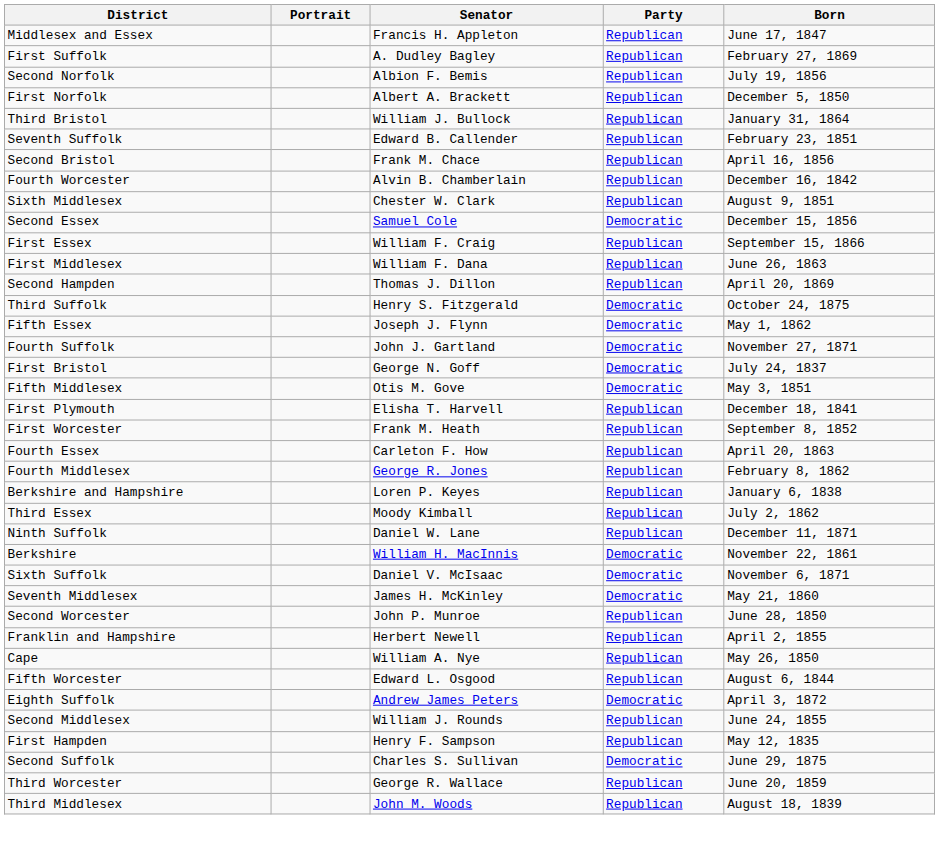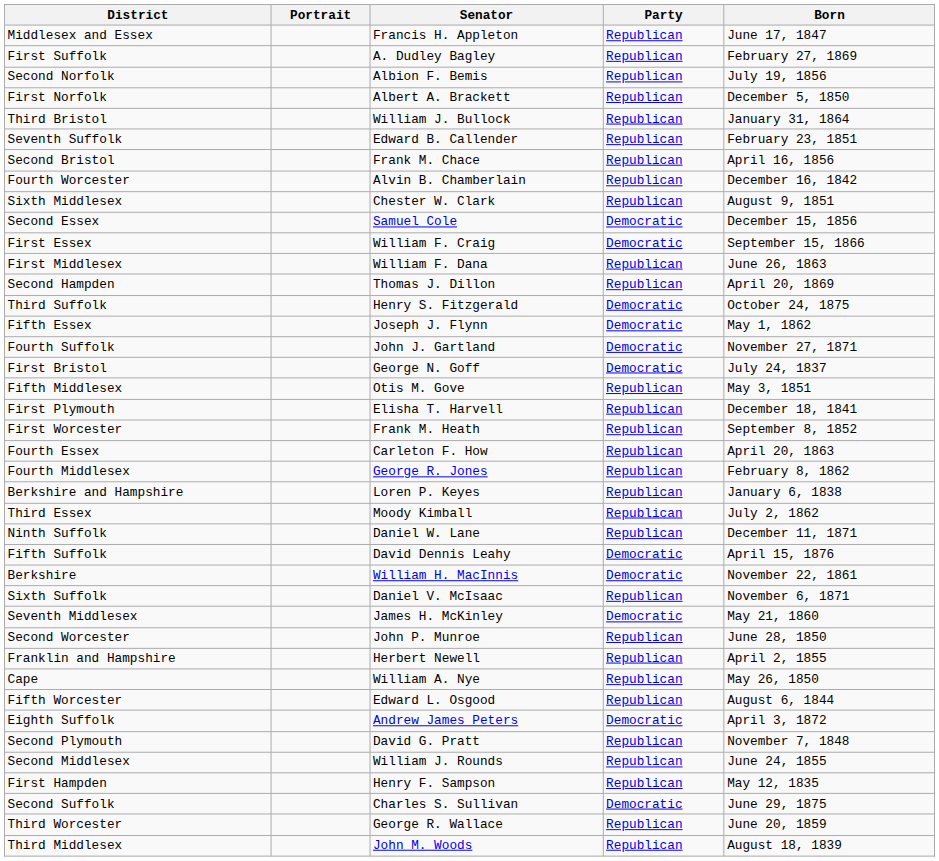 <table class='wikitable sortable' style="width:60%">
 <tr>
 <th>District</th>
 <th>Portrait</th>
 <th>Senator</th>
 <th>Party</th>
 <th data-sort-type="date">Born</th>
 </tr>
 <tr>
 <td>Middlesex and Essex</td>
 <td></td>
 <td>Francis H. Appleton</td>
 <td><a href='#'>Republican</a></td>
 <td>June 17, 1847</td>
 </tr>
 <tr>
 <td>First Suffolk</td>
 <td></td>
 <td>A. Dudley Bagley</td>
 <td><a href='#'>Republican</a></td>
 <td>February 27, 1869</td>
 </tr>
 <tr>
 <td>Second Norfolk</td>
 <td></td>
 <td>Albion F. Bemis</td>
 <td><a href='#'>Republican</a></td>
 <td>July 19, 1856</td>
 </tr>
 <tr>
 <td>First Norfolk</td>
 <td></td>
 <td>Albert A. Brackett</td>
 <td><a href='#'>Republican</a></td>
 <td>December 5, 1850</td>
 </tr>
 <tr>
 <td>Third Bristol</td>
 <td></td>
 <td>William J. Bullock</td>
 <td><a href='#'>Republican</a></td>
 <td>January 31, 1864</td>
 </tr>
 <tr>
 <td>Seventh Suffolk</td>
 <td></td>
 <td>Edward B. Callender</td>
 <td><a href='#'>Republican</a></td>
 <td>February 23, 1851</td>
 </tr>
 <tr>
 <td>Second Bristol</td>
 <td></td>
 <td>Frank M. Chace</td>
 <td><a href='#'>Republican</a></td>
 <td>April 16, 1856</td>
 </tr>
 <tr>
 <td>Fourth Worcester</td>
 <td></td>
 <td>Alvin B. Chamberlain</td>
 <td><a href='#'>Republican</a></td>
 <td>December 16, 1842</td>
 </tr>
 <tr>
 <td>Sixth Middlesex</td>
 <td></td>
 <td>Chester W. Clark</td>
 <td><a href='#'>Republican</a></td>
 <td>August 9, 1851</td>
 </tr>
 <tr>
 <td>Second Essex</td>
 <td></td>
 <td><a href='#'>Samuel Cole</a></td>
 <td><a href='#'>Democratic</a></td>
 <td>December 15, 1856</td>
 </tr>
 <tr>
 <td>First Essex</td>
 <td></td>
 <td>William F. Craig</td>
-<td><a href='#'>Republican</a></td>
+<td><a href='#'>Democratic</a></td>
 <td>September 15, 1866</td>
 </tr>
 <tr>
 <td>First Middlesex</td>
 <td></td>
 <td>William F. Dana</td>
 <td><a href='#'>Republican</a></td>
 <td>June 26, 1863</td>
 </tr>
 <tr>
 <td>Second Hampden</td>
 <td></td>
 <td>Thomas J. Dillon</td>
 <td><a href='#'>Republican</a></td>
 <td>April 20, 1869</td>
 </tr>
 <tr>
 <td>Third Suffolk</td>
 <td></td>
 <td>Henry S. Fitzgerald</td>
 <td><a href='#'>Democratic</a></td>
 <td>October 24, 1875</td>
 </tr>
 <tr>
 <td>Fifth Essex</td>
 <td></td>
 <td>Joseph J. Flynn</td>
 <td><a href='#'>Democratic</a></td>
 <td>May 1, 1862</td>
 </tr>
 <tr>
 <td>Fourth Suffolk</td>
 <td></td>
 <td>John J. Gartland</td>
 <td><a href='#'>Democratic</a></td>
 <td>November 27, 1871</td>
 </tr>
 <tr>
 <td>First Bristol</td>
 <td></td>
 <td>George N. Goff</td>
 <td><a href='#'>Democratic</a></td>
 <td>July 24, 1837</td>
 </tr>
 <tr>
 <td>Fifth Middlesex</td>
 <td></td>
 <td>Otis M. Gove</td>
-<td><a href='#'>Democratic</a></td>
+<td><a href='#'>Republican</a></td>
 <td>May 3, 1851</td>
 </tr>
 <tr>
 <td>First Plymouth</td>
 <td></td>
 <td>Elisha T. Harvell</td>
 <td><a href='#'>Republican</a></td>
 <td>December 18, 1841</td>
 </tr>
 <tr>
 <td>First Worcester</td>
 <td></td>
 <td>Frank M. Heath</td>
 <td><a href='#'>Republican</a></td>
 <td>September 8, 1852</td>
 </tr>
 <tr>
 <td>Fourth Essex</td>
 <td></td>
 <td>Carleton F. How</td>
 <td><a href='#'>Republican</a></td>
 <td>April 20, 1863</td>
 </tr>
 <tr>
 <td>Fourth Middlesex</td>
 <td></td>
 <td><a href='#'>George R. Jones</a></td>
 <td><a href='#'>Republican</a></td>
 <td>February 8, 1862</td>
 </tr>
 <tr>
 <td>Berkshire and Hampshire</td>
 <td></td>
 <td>Loren P. Keyes</td>
 <td><a href='#'>Republican</a></td>
 <td>January 6, 1838</td>
 </tr>
 <tr>
 <td>Third Essex</td>
 <td></td>
 <td>Moody Kimball</td>
 <td><a href='#'>Republican</a></td>
 <td>July 2, 1862</td>
 </tr>
 <tr>
 <td>Ninth Suffolk</td>
 <td></td>
 <td>Daniel W. Lane</td>
 <td><a href='#'>Republican</a></td>
 <td>December 11, 1871</td>
 </tr>
 <tr>
+<td>Fifth Suffolk</td>
+<td></td>
+<td>David Dennis Leahy</td>
+<td><a href='#'>Democratic</a></td>
+<td>April 15, 1876</td>
+</tr>
+<tr>
 <td>Berkshire</td>
 <td></td>
 <td><a href='#'>William H. MacInnis</a></td>
 <td><a href='#'>Democratic</a></td>
 <td>November 22, 1861</td>
 </tr>
 <tr>
 <td>Sixth Suffolk</td>
 <td></td>
 <td>Daniel V. McIsaac</td>
-<td><a href='#'>Democratic</a></td>
+<td><a href='#'>Republican</a></td>
 <td>November 6, 1871</td>
 </tr>
 <tr>
 <td>Seventh Middlesex</td>
 <td></td>
 <td>James H. McKinley</td>
 <td><a href='#'>Democratic</a></td>
 <td>May 21, 1860</td>
 </tr>
 <tr>
 <td>Second Worcester</td>
 <td></td>
 <td>John P. Munroe</td>
 <td><a href='#'>Republican</a></td>
 <td>June 28, 1850</td>
 </tr>
 <tr>
 <td>Franklin and Hampshire</td>
 <td></td>
 <td>Herbert Newell</td>
 <td><a href='#'>Republican</a></td>
 <td>April 2, 1855</td>
 </tr>
 <tr>
 <td>Cape</td>
 <td></td>
 <td>William A. Nye</td>
 <td><a href='#'>Republican</a></td>
 <td>May 26, 1850</td>
 </tr>
 <tr>
 <td>Fifth Worcester</td>
 <td></td>
 <td>Edward L. Osgood</td>
 <td><a href='#'>Republican</a></td>
 <td>August 6, 1844</td>
 </tr>
 <tr>
 <td>Eighth Suffolk</td>
 <td></td>
 <td><a href='#'>Andrew James Peters</a></td>
 <td><a href='#'>Democratic</a></td>
 <td>April 3, 1872</td>
 </tr>
 <tr>
+<td>Second Plymouth</td>
+<td></td>
+<td>David G. Pratt</td>
+<td><a href='#'>Republican</a></td>
+<td>November 7, 1848</td>
+</tr>
+<tr>
 <td>Second Middlesex</td>
 <td></td>
 <td>William J. Rounds</td>
 <td><a href='#'>Republican</a></td>
 <td>June 24, 1855</td>
 </tr>
 <tr>
 <td>First Hampden</td>
 <td></td>
 <td>Henry F. Sampson</td>
 <td><a href='#'>Republican</a></td>
 <td>May 12, 1835</td>
 </tr>
 <tr>
 <td>Second Suffolk</td>
 <td></td>
 <td>Charles S. Sullivan</td>
 <td><a href='#'>Democratic</a></td>
 <td>June 29, 1875</td>
 </tr>
 <tr>
 <td>Third Worcester</td>
 <td></td>
 <td>George R. Wallace</td>
 <td><a href='#'>Republican</a></td>
 <td>June 20, 1859</td>
 </tr>
 <tr>
 <td>Third Middlesex</td>
 <td></td>
 <td><a href='#'>John M. Woods</a></td>
 <td><a href='#'>Republican</a></td>
 <td>August 18, 1839</td>
 </tr>
 </table>
